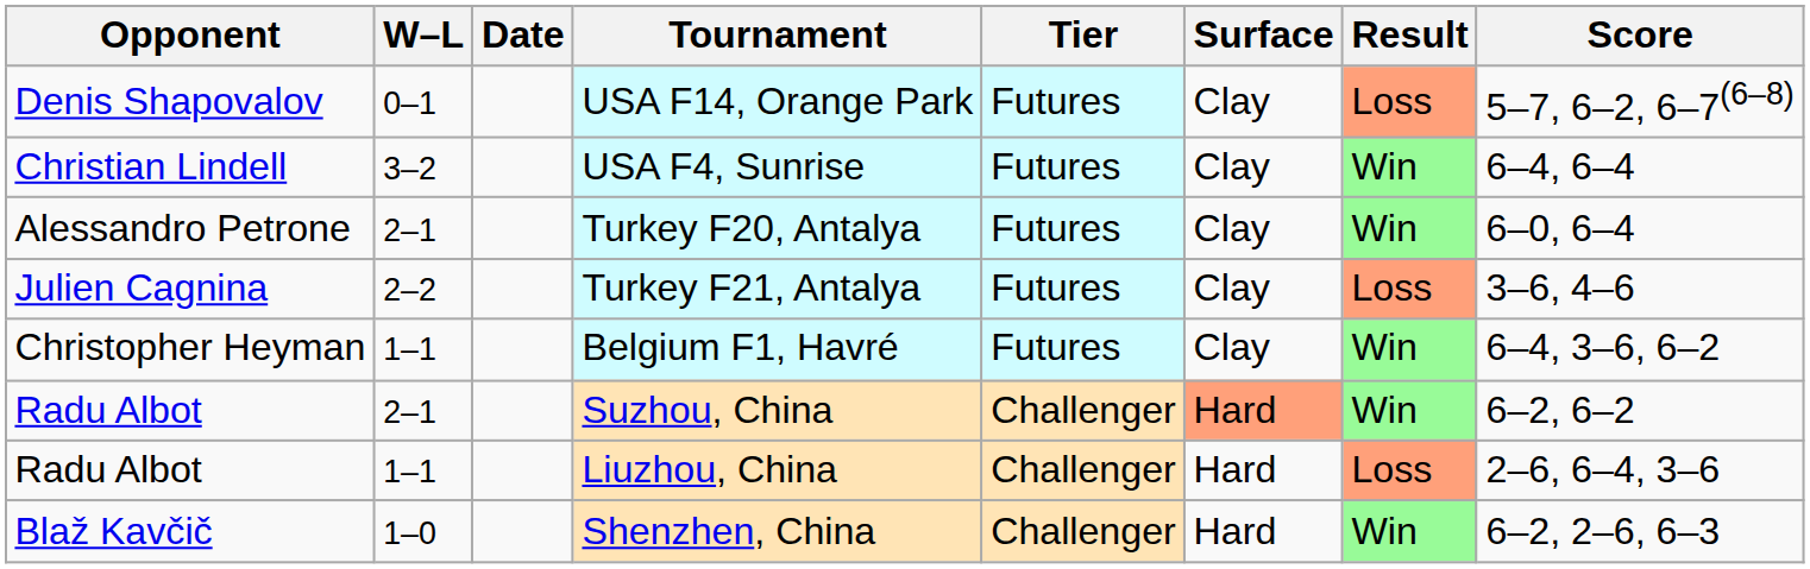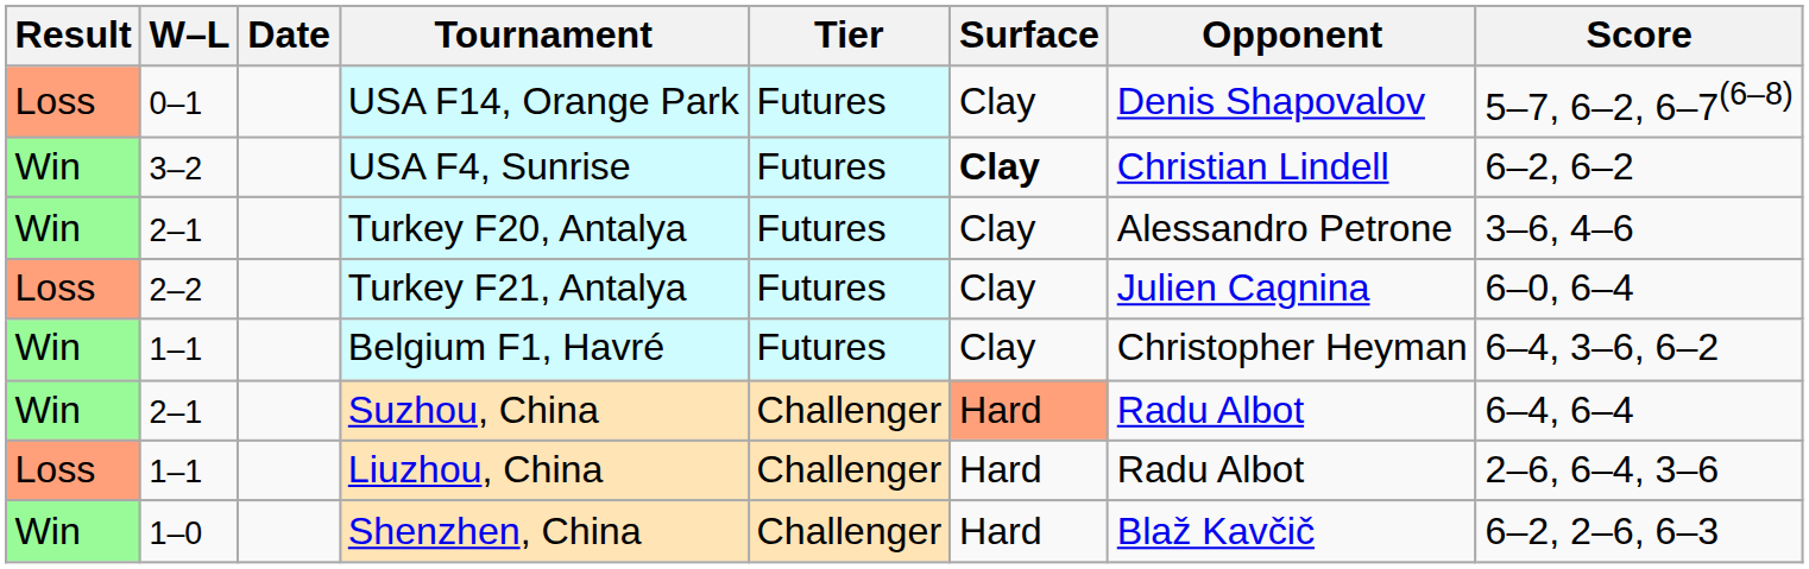 <table class="sortable wikitable">
 <tr>
-<th>Opponent</th>
+<th>Result</th>
 <th class="unsortable">W–L</th>
 <th>Date</th>
 <th>Tournament</th>
 <th>Tier</th>
 <th>Surface</th>
-<th>Result</th>
+<th>Opponent</th>
 <th class="unsortable">Score</th>
 </tr>
 <tr>
-<td> <a href='#'>Denis Shapovalov</a></td>
+<td bgcolor=ffa07a>Loss</td>
 <td><small>0–1</small></td>
 <td></td>
 <td style="background:#cffcff;">USA F14, Orange Park</td>
 <td style="background:#cffcff;">Futures</td>
 <td>Clay</td>
-<td bgcolor=ffa07a>Loss</td>
+<td> <a href='#'>Denis Shapovalov</a></td>
 <td>5–7, 6–2, 6–7<sup>(6–8)</sup></td>
 </tr>
 <tr>
-<td> <a href='#'>Christian Lindell</a></td>
+<td bgcolor=98fb98>Win</td>
 <td><small>3–2</small></td>
 <td></td>
 <td style="background:#cffcff;">USA F4, Sunrise</td>
 <td style="background:#cffcff;">Futures</td>
-<td>Clay</td>
-<td bgcolor=98fb98>Win</td>
-<td>6–4, 6–4</td>
+<td><strong>Clay</strong></td>
+<td> <a href='#'>Christian Lindell</a></td>
+<td>6–2, 6–2</td>
 </tr>
 <tr>
-<td> Alessandro Petrone</td>
+<td bgcolor=98fb98>Win</td>
 <td><small>2–1</small></td>
 <td></td>
 <td style="background:#cffcff;">Turkey F20, Antalya</td>
 <td style="background:#cffcff;">Futures</td>
 <td>Clay</td>
-<td bgcolor=98fb98>Win</td>
-<td>6–0, 6–4</td>
+<td> Alessandro Petrone</td>
+<td>3–6, 4–6</td>
 </tr>
 <tr>
-<td> <a href='#'>Julien Cagnina</a></td>
+<td bgcolor=ffa07a>Loss</td>
 <td><small>2–2</small></td>
 <td></td>
 <td style="background:#cffcff;">Turkey F21, Antalya</td>
 <td style="background:#cffcff;">Futures</td>
 <td>Clay</td>
-<td bgcolor=ffa07a>Loss</td>
-<td>3–6, 4–6</td>
+<td> <a href='#'>Julien Cagnina</a></td>
+<td>6–0, 6–4</td>
 </tr>
 <tr>
-<td> Christopher Heyman</td>
+<td bgcolor=98fb98>Win</td>
 <td><small>1–1</small></td>
 <td></td>
 <td style="background:#cffcff;">Belgium F1, Havré</td>
 <td style="background:#cffcff;">Futures</td>
 <td>Clay</td>
-<td bgcolor=98fb98>Win</td>
+<td> Christopher Heyman</td>
 <td>6–4, 3–6, 6–2</td>
 </tr>
 <tr>
-<td> <a href='#'>Radu Albot</a></td>
+<td bgcolor=98fb98>Win</td>
 <td><small>2–1</small></td>
 <td><a href='#'></a></td>
 <td style="background:moccasin;"><a href='#'>Suzhou</a>, China</td>
 <td style="background:moccasin;">Challenger</td>
 <td style="background: lightsalmon;">Hard</td>
-<td bgcolor=98fb98>Win</td>
-<td>6–2, 6–2</td>
+<td> <a href='#'>Radu Albot</a></td>
+<td>6–4, 6–4</td>
 </tr>
 <tr>
-<td> Radu Albot</td>
+<td bgcolor=ffa07a>Loss</td>
 <td><small>1–1</small></td>
 <td><a href='#'></a></td>
 <td style="background:moccasin;"><a href='#'>Liuzhou</a>, China</td>
 <td style="background:moccasin;">Challenger</td>
 <td>Hard</td>
-<td bgcolor=ffa07a>Loss</td>
+<td> Radu Albot</td>
 <td>2–6, 6–4, 3–6</td>
 </tr>
 <tr>
-<td> <a href='#'>Blaž Kavčič</a></td>
+<td bgcolor=98fb98>Win</td>
 <td><small>1–0</small></td>
 <td><a href='#'></a></td>
 <td style="background:moccasin;"><a href='#'>Shenzhen</a>, China</td>
 <td style="background:moccasin;">Challenger</td>
 <td>Hard</td>
-<td bgcolor=98fb98>Win</td>
+<td> <a href='#'>Blaž Kavčič</a></td>
 <td>6–2, 2–6, 6–3</td>
 </tr>
 </table>
